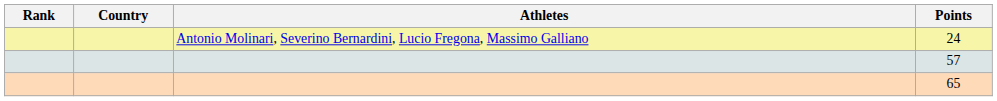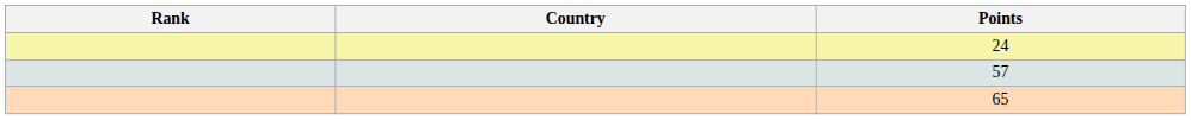 <table class="wikitable" width=65% style="font-size:90%; text-align:center;">
 <tr>
 <th>Rank</th>
 <th>Country</th>
-<th>Athletes</th>
 <th>Points</th>
 </tr>
 <tr bgcolor="#F7F6A8">
 <td></td>
 <td align=left></td>
-<td align=left><a href='#'>Antonio Molinari</a>, <a href='#'>Severino Bernardini</a>, <a href='#'>Lucio Fregona</a>, <a href='#'>Massimo Galliano</a></td>
 <td>24</td>
 </tr>
 <tr bgcolor="#DCE5E5">
 <td></td>
 <td align=left></td>
-<td></td>
 <td>57</td>
 </tr>
 <tr bgcolor="#FFDAB9">
 <td></td>
 <td align=left></td>
-<td></td>
 <td>65</td>
 </tr>
 </table>
